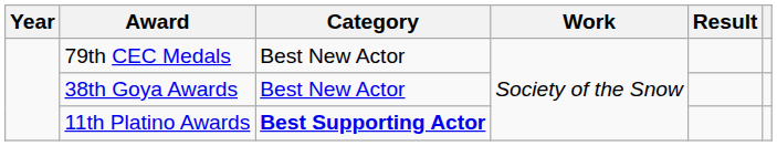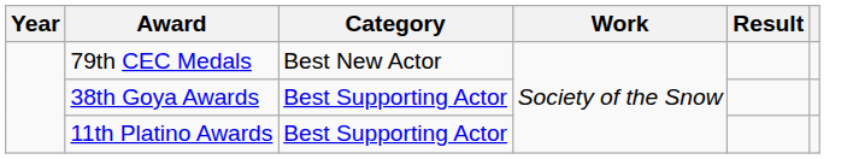 <table class="wikitable sortable plainrowheaders">
 <tr>
 <th>Year</th>
 <th>Award</th>
 <th>Category</th>
 <th>Work</th>
 <th>Result</th>
 <th scope="col" class="unsortable"></th>
 </tr>
 <tr>
 <td rowspan = "3"></td>
 <td>79th <a href='#'>CEC Medals</a></td>
 <td>Best New Actor</td>
 <td rowspan = "3"><em>Society of the Snow</em></td>
 <td></td>
 <td></td>
 </tr>
 <tr>
 <td><a href='#'>38th Goya Awards</a></td>
-<td><a href='#'>Best New Actor</a></td>
+<td><a href='#'>Best Supporting Actor</a></td>
 <td></td>
 <td></td>
 </tr>
 <tr>
 <td><a href='#'>11th Platino Awards</a></td>
-<td><strong><a href='#'>Best Supporting Actor</a></strong></td>
+<td><a href='#'>Best Supporting Actor</a></td>
 <td></td>
 <td></td>
 </tr>
 </table>
